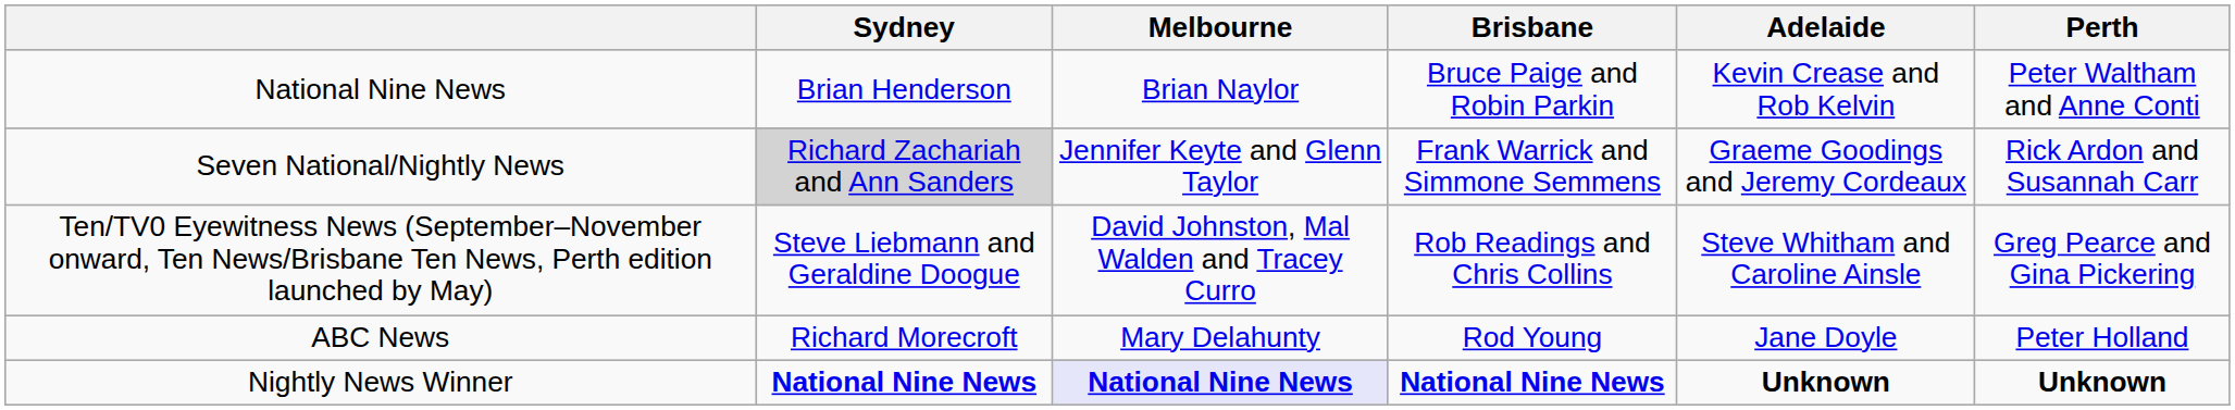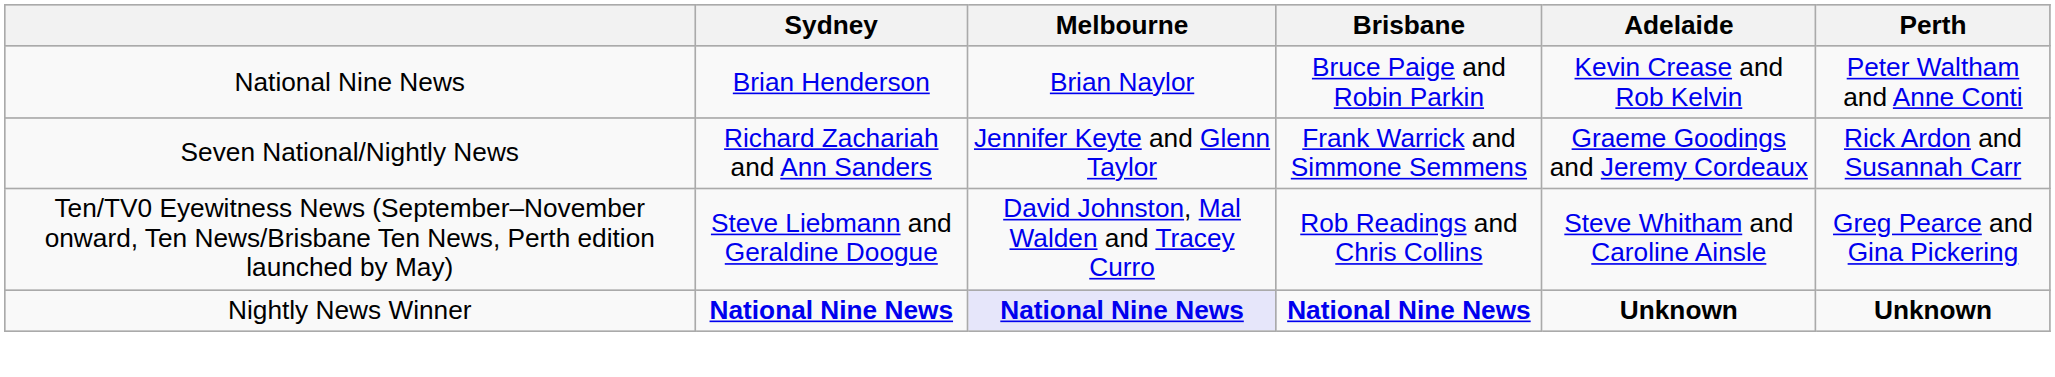 <table class="wikitable">
 <tr>
 <th></th>
 <th>Sydney</th>
 <th>Melbourne</th>
 <th>Brisbane</th>
 <th>Adelaide</th>
 <th>Perth</th>
 </tr>
 <tr style="text-align:center">
 <td>National Nine News</td>
 <td><a href='#'>Brian Henderson</a></td>
 <td><a href='#'>Brian Naylor</a></td>
 <td><a href='#'>Bruce Paige</a> and <a href='#'>Robin Parkin</a></td>
 <td><a href='#'>Kevin Crease</a> and <a href='#'>Rob Kelvin</a></td>
 <td><a href='#'>Peter Waltham</a> and <a href='#'>Anne Conti</a></td>
 </tr>
 <tr style="text-align:center">
 <td>Seven National/Nightly News</td>
-<td style="background: lightgrey;"><a href='#'>Richard Zachariah</a> and <a href='#'>Ann Sanders</a></td>
+<td><a href='#'>Richard Zachariah</a> and <a href='#'>Ann Sanders</a></td>
 <td><a href='#'>Jennifer Keyte</a> and <a href='#'>Glenn Taylor</a></td>
 <td><a href='#'>Frank Warrick</a> and <a href='#'>Simmone Semmens</a></td>
 <td><a href='#'>Graeme Goodings</a> and <a href='#'>Jeremy Cordeaux</a></td>
 <td><a href='#'>Rick Ardon</a> and <a href='#'>Susannah Carr</a></td>
 </tr>
 <tr style="text-align:center">
 <td>Ten/TV0 Eyewitness News (September–November onward, Ten News/Brisbane Ten News, Perth edition launched by May)</td>
 <td><a href='#'>Steve Liebmann</a> and <a href='#'>Geraldine Doogue</a></td>
 <td><a href='#'>David Johnston</a>, <a href='#'>Mal Walden</a> and <a href='#'>Tracey Curro</a></td>
 <td><a href='#'>Rob Readings</a> and <a href='#'>Chris Collins</a></td>
 <td><a href='#'>Steve Whitham</a> and <a href='#'>Caroline Ainsle</a></td>
 <td><a href='#'>Greg Pearce</a> and <a href='#'>Gina Pickering</a></td>
 </tr>
 <tr style="text-align:center">
-<td>ABC News</td>
-<td><a href='#'>Richard Morecroft</a></td>
-<td><a href='#'>Mary Delahunty</a></td>
-<td><a href='#'>Rod Young</a></td>
-<td><a href='#'>Jane Doyle</a></td>
-<td><a href='#'>Peter Holland</a></td>
-</tr>
-<tr style="text-align:center">
 <td>Nightly News Winner</td>
 <td><strong><a href='#'>National Nine News</a></strong></td>
 <td style="background: lavender;"><strong><a href='#'>National Nine News</a></strong></td>
 <td><strong><a href='#'>National Nine News</a></strong></td>
 <td><strong>Unknown</strong></td>
 <td><strong>Unknown</strong></td>
 </tr>
 </table>
